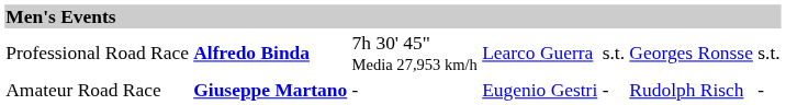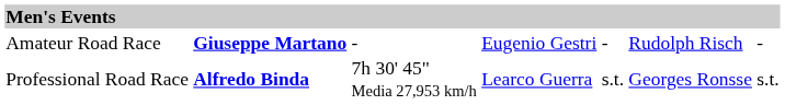 <table>
 <tr bgcolor="#cccccc">
 <td colspan=7><strong>Men's Events</strong></td>
+</tr>
+<tr>
+<td>Amateur Road Race</td>
+<td><strong><a href='#'>Giuseppe Martano</a></strong><br><small></small></td>
+<td>-</td>
+<td><a href='#'>Eugenio Gestri</a><br><small></small></td>
+<td>-</td>
+<td><a href='#'>Rudolph Risch</a><br><small></small></td>
+<td>-</td>
 </tr>
 <tr>
 <td>Professional Road Race<br></td>
 <td><strong><a href='#'>Alfredo Binda</a></strong><br><small></small></td>
 <td>7h 30' 45"<br><small>Media 27,953 km/h</small></td>
 <td><a href='#'>Learco Guerra</a><br><small></small></td>
 <td>s.t.</td>
 <td><a href='#'>Georges Ronsse</a><br><small></small></td>
 <td>s.t.</td>
 </tr>
 <tr>
-<td>Amateur Road Race</td>
-<td><strong><a href='#'>Giuseppe Martano</a></strong><br><small></small></td>
-<td>-</td>
-<td><a href='#'>Eugenio Gestri</a><br><small></small></td>
-<td>-</td>
-<td><a href='#'>Rudolph Risch</a><br><small></small></td>
-<td>-</td>
-</tr>
-<tr>
 </tr>
 </table>
